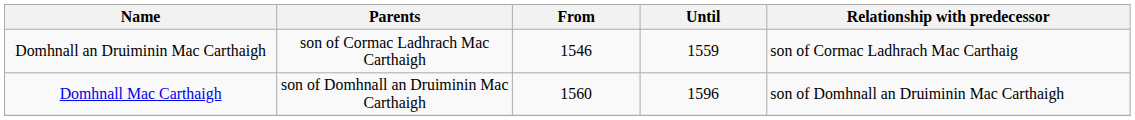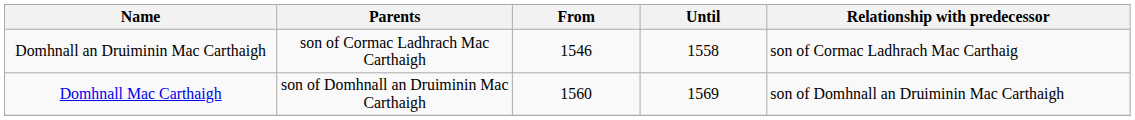 <table width=90% class="wikitable">
 <tr>
 <th width=15%>Name</th>
 <th width=13%>Parents</th>
 <th width=7%>From</th>
 <th width=7%>Until</th>
 <th width=20%>Relationship with predecessor</th>
 </tr>
 <tr>
 <td align="center">Domhnall an Druiminin Mac Carthaigh</td>
 <td align="center">son of Cormac Ladhrach Mac Carthaigh</td>
 <td align="center">1546</td>
-<td align="center">1559</td>
+<td align="center">1558</td>
 <td>son of Cormac Ladhrach Mac Carthaig</td>
 </tr>
 <tr>
 <td align="center"><a href='#'>Domhnall Mac Carthaigh</a></td>
 <td align="center">son of Domhnall an Druiminin Mac Carthaigh</td>
 <td align="center">1560</td>
-<td align="center">1596</td>
+<td align="center">1569</td>
 <td>son of Domhnall an Druiminin Mac Carthaigh</td>
 </tr>
 <tr>
 </tr>
 </table>
